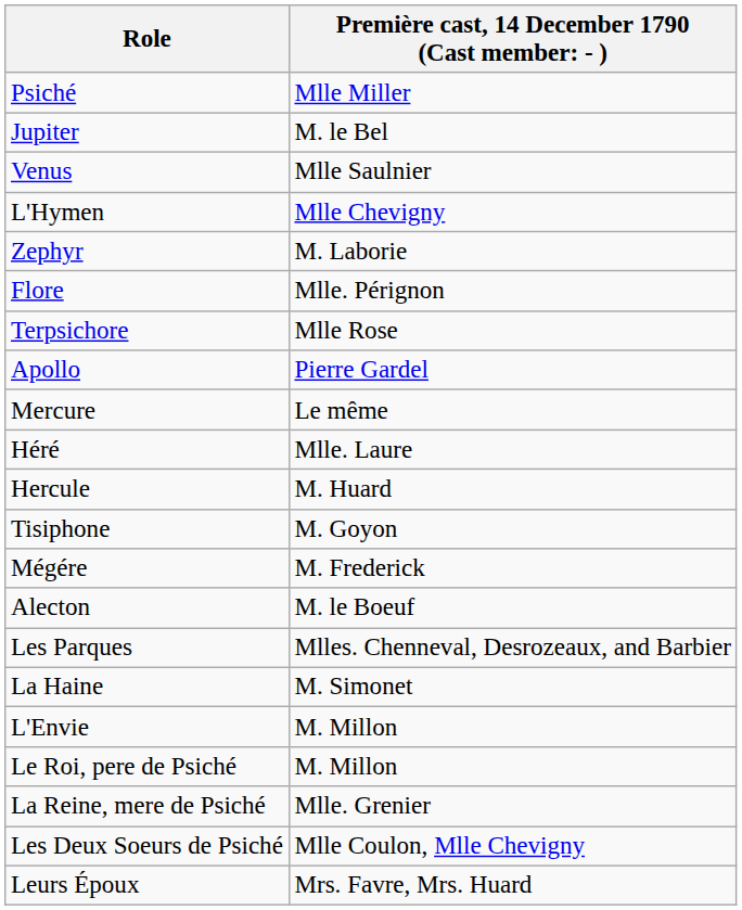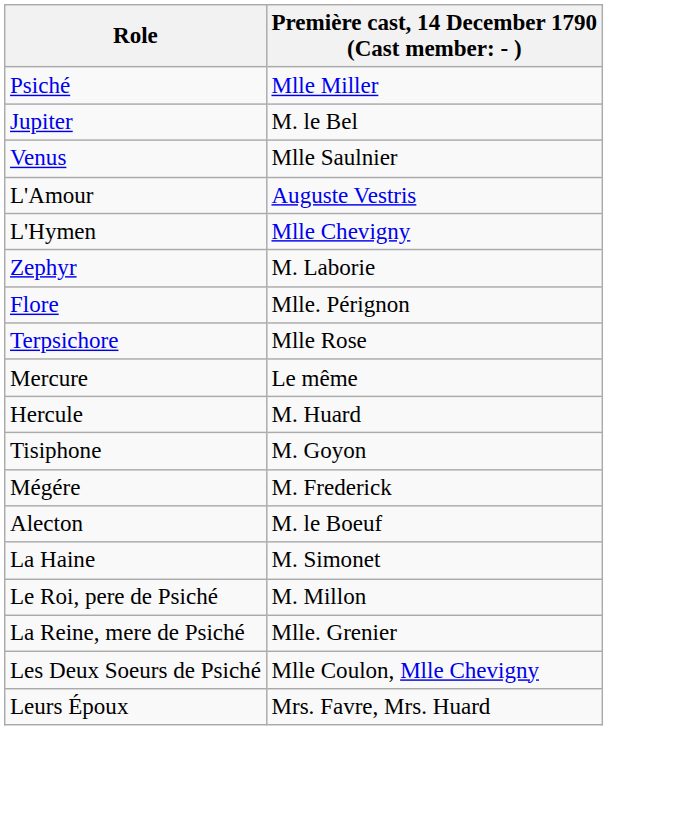 <table class="wikitable">
 <tr>
 <th>Role</th>
 <th>Première cast, 		14 December 1790<br>(Cast member: - )</th>
 </tr>
 <tr>
 <td><a href='#'>Psiché</a></td>
 <td><a href='#'>Mlle Miller</a></td>
 </tr>
 <tr>
 <td><a href='#'>Jupiter</a></td>
 <td>M. le Bel</td>
 </tr>
 <tr>
 <td><a href='#'>Venus</a></td>
 <td>Mlle Saulnier</td>
 </tr>
 <tr>
+<td>L'Amour</td>
+<td><a href='#'>Auguste Vestris</a></td>
+</tr>
+<tr>
 <td>L'Hymen</td>
 <td><a href='#'>Mlle Chevigny</a></td>
 </tr>
 <tr>
 <td><a href='#'>Zephyr</a></td>
 <td>M. Laborie</td>
 </tr>
 <tr>
 <td><a href='#'>Flore</a></td>
 <td>Mlle. Pérignon</td>
 </tr>
 <tr>
 <td><a href='#'>Terpsichore</a></td>
 <td>Mlle Rose</td>
 </tr>
 <tr>
-<td><a href='#'>Apollo</a></td>
-<td><a href='#'>Pierre Gardel</a></td>
-</tr>
-<tr>
 <td>Mercure</td>
 <td>Le même</td>
-</tr>
-<tr>
-<td>Héré</td>
-<td>Mlle. Laure</td>
 </tr>
 <tr>
 <td>Hercule</td>
 <td>M. Huard</td>
 </tr>
 <tr>
 <td>Tisiphone</td>
 <td>M. Goyon</td>
 </tr>
 <tr>
 <td>Mégére</td>
 <td>M. Frederick</td>
 </tr>
 <tr>
 <td>Alecton</td>
 <td>M. le Boeuf</td>
 </tr>
 <tr>
-<td>Les Parques</td>
-<td>Mlles. Chenneval, Desrozeaux, and Barbier</td>
-</tr>
-<tr>
 <td>La Haine</td>
 <td>M. Simonet</td>
-</tr>
-<tr>
-<td>L'Envie</td>
-<td>M. Millon</td>
 </tr>
 <tr>
 <td>Le Roi, pere de Psiché</td>
 <td>M. Millon</td>
 </tr>
 <tr>
 <td>La Reine, mere de Psiché</td>
 <td>Mlle. Grenier</td>
 </tr>
 <tr>
 <td>Les Deux Soeurs de Psiché</td>
 <td>Mlle Coulon, <a href='#'>Mlle Chevigny</a></td>
 </tr>
 <tr>
 <td>Leurs Époux</td>
 <td>Mrs. Favre, Mrs. Huard</td>
 </tr>
 </table>
